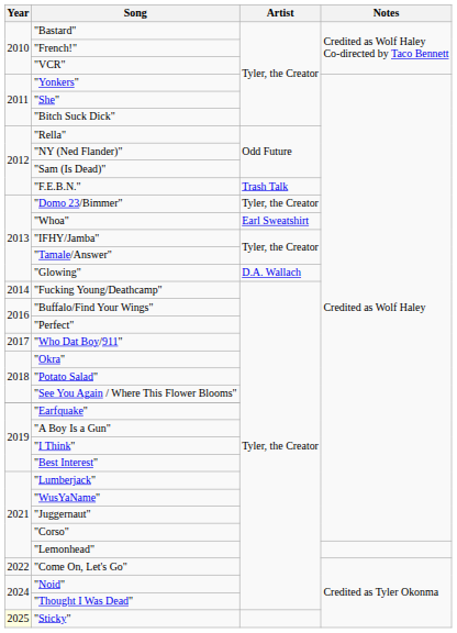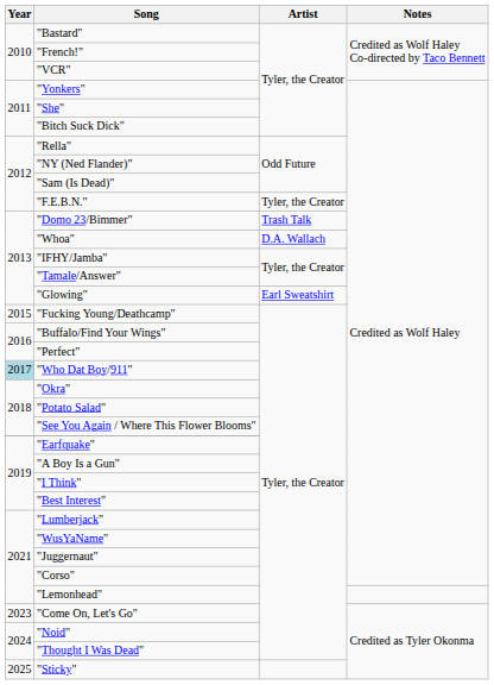 <table class="wikitable">
 <tr>
 <th>Year</th>
 <th>Song</th>
 <th>Artist</th>
 <th>Notes</th>
 </tr>
 <tr>
 <td rowspan="3">2010</td>
 <td>"Bastard"</td>
 <td rowspan="6">Tyler, the Creator</td>
 <td rowspan="3">Credited as Wolf Haley<br>Co-directed by <a href='#'>Taco Bennett</a></td>
 </tr>
 <tr>
 <td>"French!" </td>
 </tr>
 <tr>
 <td>"VCR"</td>
 </tr>
 <tr>
 <td rowspan="3">2011</td>
 <td>"<a href='#'>Yonkers</a>"</td>
 <td rowspan="28">Credited as Wolf Haley</td>
 </tr>
 <tr>
 <td>"<a href='#'>She</a>" </td>
 </tr>
 <tr>
 <td>"Bitch Suck Dick" </td>
 </tr>
 <tr>
 <td rowspan="4">2012</td>
 <td>"Rella" </td>
 <td rowspan="3">Odd Future</td>
 </tr>
 <tr>
 <td>"NY (Ned Flander)" </td>
 </tr>
 <tr>
 <td>"Sam (Is Dead)" </td>
 </tr>
 <tr>
 <td>"F.E.B.N."</td>
-<td><a href='#'>Trash Talk</a></td>
+<td>Tyler, the Creator</td>
 </tr>
 <tr>
 <td rowspan="5">2013</td>
 <td>"<a href='#'>Domo 23</a>/Bimmer"</td>
-<td>Tyler, the Creator</td>
+<td><a href='#'>Trash Talk</a></td>
 </tr>
 <tr>
 <td>"Whoa" </td>
-<td><a href='#'>Earl Sweatshirt</a></td>
+<td><a href='#'>D.A. Wallach</a></td>
 </tr>
 <tr>
 <td>"IFHY/Jamba" </td>
 <td rowspan="2">Tyler, the Creator</td>
 </tr>
 <tr>
 <td>"<a href='#'>Tamale</a>/Answer"</td>
 </tr>
 <tr>
 <td>"Glowing"</td>
-<td><a href='#'>D.A. Wallach</a></td>
+<td><a href='#'>Earl Sweatshirt</a></td>
 </tr>
 <tr>
-<td>2014</td>
+<td>2015</td>
 <td>"Fucking Young/Deathcamp"</td>
 <td rowspan="20">Tyler, the Creator</td>
 </tr>
 <tr>
 <td rowspan="2">2016</td>
 <td>"Buffalo/Find Your Wings" </td>
 </tr>
 <tr>
 <td>"Perfect" </td>
 </tr>
 <tr>
-<td>2017</td>
+<td style="background: lightblue;">2017</td>
 <td>"<a href='#'>Who Dat Boy</a>/<a href='#'>911</a>" </td>
 </tr>
 <tr>
 <td rowspan="3">2018</td>
 <td>"<a href='#'>Okra</a>"</td>
 </tr>
 <tr>
 <td>"<a href='#'>Potato Salad</a>" </td>
 </tr>
 <tr>
 <td>"<a href='#'>See You Again</a> / Where This Flower Blooms" </td>
 </tr>
 <tr>
 </tr>
 <tr>
 <td rowspan="4">2019</td>
 <td>"<a href='#'>Earfquake</a>"</td>
 </tr>
 <tr>
 <td>"A Boy Is a Gun"</td>
 </tr>
 <tr>
 <td>"<a href='#'>I Think</a>"</td>
 </tr>
 <tr>
 <td>"<a href='#'>Best Interest</a>"</td>
 </tr>
 <tr>
 <td rowspan="5">2021</td>
 <td>"<a href='#'>Lumberjack</a>"</td>
 </tr>
 <tr>
 <td>"<a href='#'>WusYaName</a>" </td>
 </tr>
 <tr>
 <td>"Juggernaut" </td>
 </tr>
 <tr>
 <td>"Corso"</td>
 </tr>
 <tr>
 <td>"Lemonhead" </td>
 </tr>
 <tr>
-<td rowspan="1">2022</td>
+<td rowspan="1">2023</td>
 <td>"Come On, Let's Go" </td>
 <td rowspan="4">Credited as Tyler Okonma</td>
 </tr>
 <tr>
 <td rowspan="2">2024</td>
 <td>"<a href='#'>Noid</a>"</td>
 </tr>
 <tr>
 <td>"<a href='#'>Thought I Was Dead</a>" </td>
 </tr>
 <tr>
-<td rowspan"1" style="background: lightyellow;">2025</td>
+<td rowspan"1">2025</td>
 <td>"<a href='#'>Sticky</a>" </td>
 </tr>
 </table>
